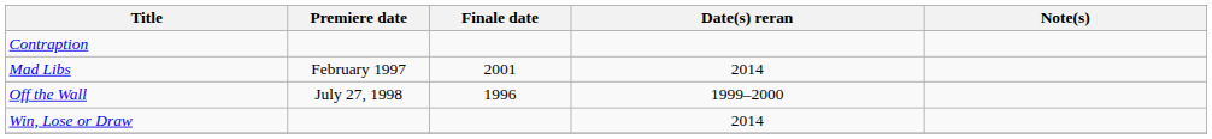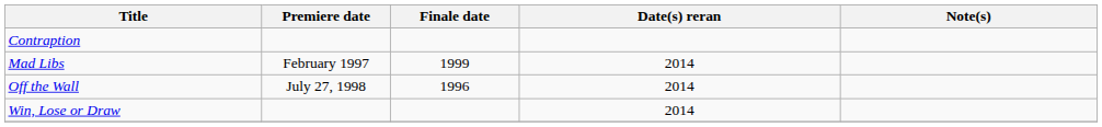 <table class="wikitable plainrowheaders sortable" style="width:75%;text-align:center;">
 <tr>
 <th scope="col" style="width:20%;">Title</th>
 <th scope="col" style="width:10%;">Premiere date</th>
 <th scope="col" style="width:10%;">Finale date</th>
 <th scope="col" style="width:25%;">Date(s) reran</th>
 <th class="unsortable" style="width:20%;">Note(s)</th>
 </tr>
 <tr>
 <td scope="row" style="text-align:left;"><em><a href='#'>Contraption</a></em></td>
 <td></td>
 <td></td>
 <td></td>
 <td></td>
 </tr>
 <tr>
 <td scope="row" style="text-align:left;"><em><a href='#'>Mad Libs</a></em></td>
 <td>February 1997</td>
-<td>2001</td>
+<td>1999</td>
 <td>2014</td>
 <td></td>
 </tr>
 <tr>
 <td scope="row" style="text-align:left;"><em><a href='#'>Off the Wall</a></em></td>
 <td>July 27, 1998</td>
 <td>1996</td>
-<td>1999–2000</td>
+<td>2014</td>
 <td></td>
 </tr>
 <tr>
 <td scope="row" style="text-align:left;"><em><a href='#'>Win, Lose or Draw</a></em></td>
 <td></td>
 <td></td>
 <td>2014</td>
 <td></td>
 </tr>
 <tr>
 </tr>
 </table>
